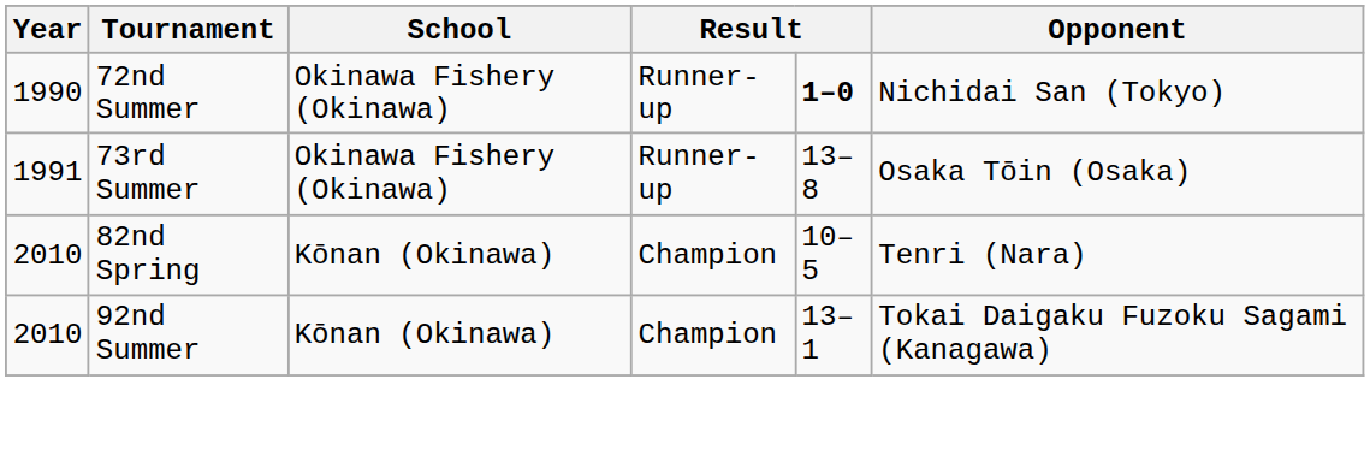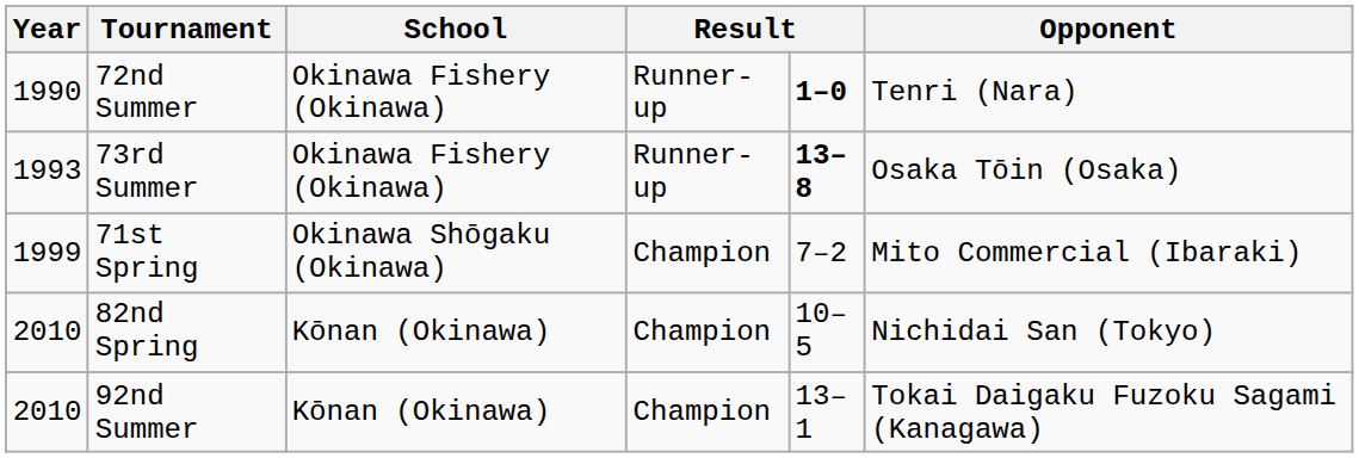 <table class="wikitable">
 <tr>
 <th>Year</th>
 <th>Tournament</th>
 <th>School</th>
 <th colspan="2">Result</th>
 <th>Opponent</th>
 </tr>
 <tr>
 <td>1990</td>
 <td>72nd Summer</td>
 <td>Okinawa Fishery (Okinawa)</td>
 <td>Runner-up</td>
 <td><strong>1–0</strong></td>
-<td>Nichidai San (Tokyo)</td>
+<td>Tenri (Nara)</td>
 </tr>
 <tr>
-<td>1991</td>
+<td>1993</td>
 <td>73rd Summer</td>
 <td>Okinawa Fishery (Okinawa)</td>
 <td>Runner-up</td>
-<td>13–8</td>
+<td><strong>13–8</strong></td>
 <td>Osaka Tōin (Osaka)</td>
+</tr>
+<tr>
+<td>1999</td>
+<td>71st Spring</td>
+<td>Okinawa Shōgaku (Okinawa)</td>
+<td>Champion</td>
+<td>7–2</td>
+<td>Mito Commercial (Ibaraki)</td>
 </tr>
 <tr>
 <td>2010</td>
 <td>82nd Spring</td>
 <td>Kōnan (Okinawa)</td>
 <td>Champion</td>
 <td>10–5</td>
-<td>Tenri (Nara)</td>
+<td>Nichidai San (Tokyo)</td>
 </tr>
 <tr>
 <td>2010</td>
 <td>92nd Summer</td>
 <td>Kōnan (Okinawa)</td>
 <td>Champion</td>
 <td>13–1</td>
 <td>Tokai Daigaku Fuzoku Sagami (Kanagawa)</td>
 </tr>
 </table>
